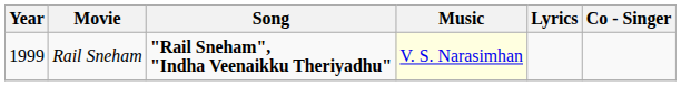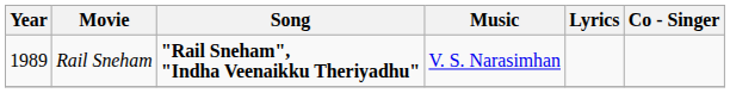 <table class="wikitable sortable">
 <tr>
 <th>Year</th>
 <th>Movie</th>
 <th>Song</th>
 <th>Music</th>
 <th>Lyrics</th>
 <th>Co - Singer</th>
 </tr>
 <tr>
-<td>1999</td>
+<td>1989</td>
 <td><em>Rail Sneham</em></td>
 <td><strong>"Rail Sneham",<br>"Indha Veenaikku Theriyadhu"</strong></td>
-<td style="background: lightyellow;"><a href='#'>V. S. Narasimhan</a></td>
+<td><a href='#'>V. S. Narasimhan</a></td>
 <td></td>
 <td></td>
 </tr>
 <tr>
 </tr>
 </table>
